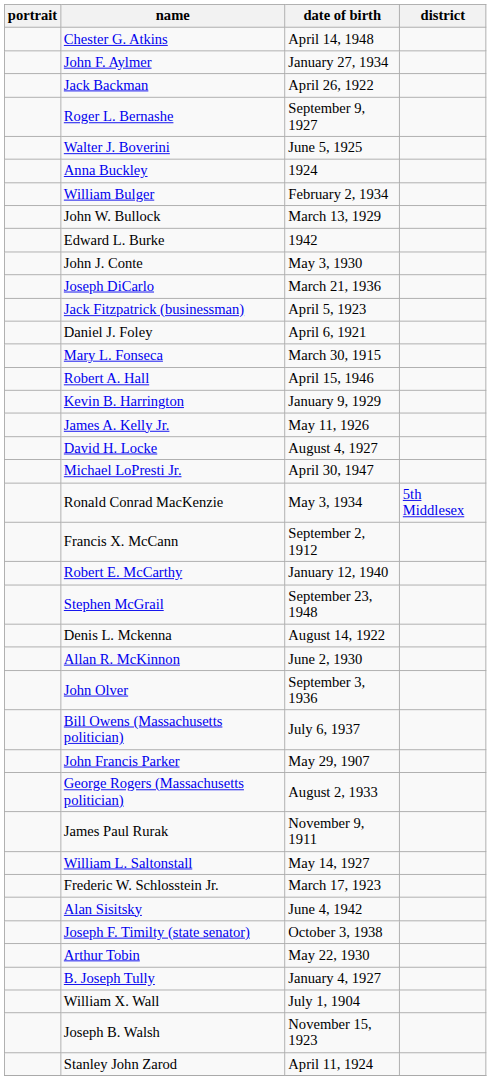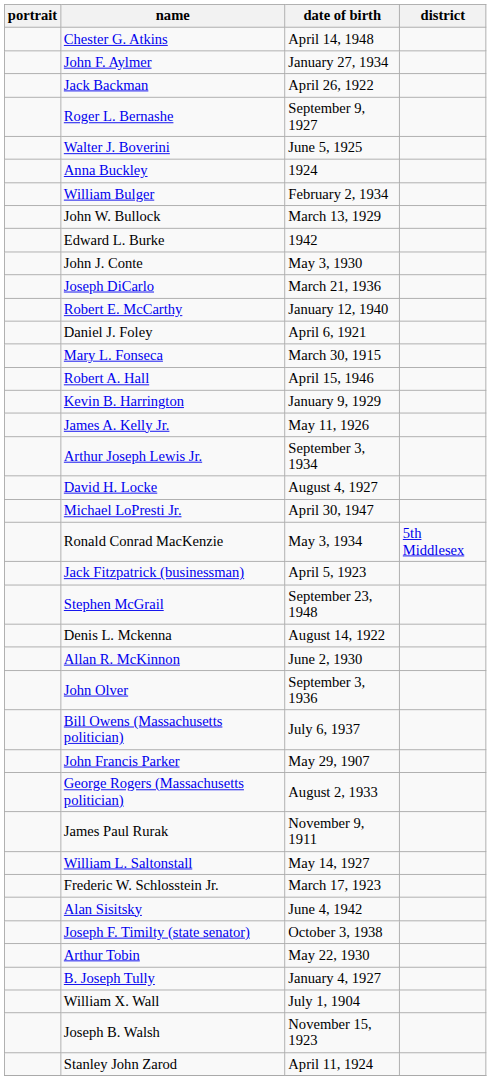 <table class='wikitable sortable' style="width:60%">
 <tr>
 <th>portrait</th>
 <th>name </th>
 <th data-sort-type=date>date of birth </th>
 <th>district </th>
 </tr>
 <tr>
 <td></td>
 <td><a href='#'>Chester G. Atkins</a></td>
 <td>April 14, 1948</td>
 <td></td>
 </tr>
 <tr>
 <td></td>
 <td><a href='#'>John F. Aylmer</a></td>
 <td>January 27, 1934</td>
 <td></td>
 </tr>
 <tr>
 <td></td>
 <td><a href='#'>Jack Backman</a></td>
 <td>April 26, 1922</td>
 <td></td>
 </tr>
 <tr>
 <td></td>
 <td><a href='#'>Roger L. Bernashe</a></td>
 <td>September 9, 1927</td>
 <td></td>
 </tr>
 <tr>
 <td></td>
 <td><a href='#'>Walter J. Boverini</a></td>
 <td>June 5, 1925</td>
 <td></td>
 </tr>
 <tr>
 <td></td>
 <td><a href='#'>Anna Buckley</a></td>
 <td>1924</td>
 <td></td>
 </tr>
 <tr>
 <td></td>
 <td><a href='#'>William Bulger</a></td>
 <td>February 2, 1934</td>
 <td></td>
 </tr>
 <tr>
 <td></td>
 <td>John W. Bullock</td>
 <td>March 13, 1929</td>
 <td></td>
 </tr>
 <tr>
 <td></td>
 <td>Edward L. Burke</td>
 <td>1942</td>
 <td></td>
 </tr>
 <tr>
 <td></td>
 <td>John J. Conte</td>
 <td>May 3, 1930</td>
 <td></td>
 </tr>
 <tr>
 <td></td>
 <td><a href='#'>Joseph DiCarlo</a></td>
 <td>March 21, 1936</td>
 <td></td>
 </tr>
 <tr>
 <td></td>
-<td><a href='#'>Jack Fitzpatrick (businessman)</a></td>
-<td>April 5, 1923</td>
+<td><a href='#'>Robert E. McCarthy</a></td>
+<td>January 12, 1940</td>
 <td></td>
 </tr>
 <tr>
 <td></td>
 <td>Daniel J. Foley</td>
 <td>April 6, 1921</td>
 <td></td>
 </tr>
 <tr>
 <td></td>
 <td><a href='#'>Mary L. Fonseca</a></td>
 <td>March 30, 1915</td>
 <td></td>
 </tr>
 <tr>
 <td></td>
 <td><a href='#'>Robert A. Hall</a></td>
 <td>April 15, 1946</td>
 <td></td>
 </tr>
 <tr>
 <td></td>
 <td><a href='#'>Kevin B. Harrington</a></td>
 <td>January 9, 1929</td>
 <td></td>
 </tr>
 <tr>
 <td></td>
 <td><a href='#'>James A. Kelly Jr.</a></td>
 <td>May 11, 1926</td>
 <td></td>
 </tr>
 <tr>
 <td></td>
+<td><a href='#'>Arthur Joseph Lewis Jr.</a></td>
+<td>September 3, 1934</td>
+<td></td>
+</tr>
+<tr>
+<td></td>
 <td><a href='#'>David H. Locke</a></td>
 <td>August 4, 1927</td>
 <td></td>
 </tr>
 <tr>
 <td></td>
 <td><a href='#'>Michael LoPresti Jr.</a></td>
 <td>April 30, 1947</td>
 <td></td>
 </tr>
 <tr>
 <td></td>
 <td>Ronald Conrad MacKenzie</td>
 <td>May 3, 1934</td>
 <td><a href='#'>5th Middlesex</a></td>
 </tr>
 <tr>
 <td></td>
-<td>Francis X. McCann</td>
-<td>September 2, 1912</td>
-<td></td>
-</tr>
-<tr>
-<td></td>
-<td><a href='#'>Robert E. McCarthy</a></td>
-<td>January 12, 1940</td>
+<td><a href='#'>Jack Fitzpatrick (businessman)</a></td>
+<td>April 5, 1923</td>
 <td></td>
 </tr>
 <tr>
 <td></td>
 <td><a href='#'>Stephen McGrail</a></td>
 <td>September 23, 1948</td>
 <td></td>
 </tr>
 <tr>
 <td></td>
 <td>Denis L. Mckenna</td>
 <td>August 14, 1922</td>
 <td></td>
 </tr>
 <tr>
 <td></td>
 <td><a href='#'>Allan R. McKinnon</a></td>
 <td>June 2, 1930</td>
 <td></td>
 </tr>
 <tr>
 <td></td>
 <td><a href='#'>John Olver</a></td>
 <td>September 3, 1936</td>
 <td></td>
 </tr>
 <tr>
 <td></td>
 <td><a href='#'>Bill Owens (Massachusetts politician)</a></td>
 <td>July 6, 1937</td>
 <td></td>
 </tr>
 <tr>
 <td></td>
 <td><a href='#'>John Francis Parker</a></td>
 <td>May 29, 1907</td>
 <td></td>
 </tr>
 <tr>
 <td></td>
 <td><a href='#'>George Rogers (Massachusetts politician)</a></td>
 <td>August 2, 1933</td>
 <td></td>
 </tr>
 <tr>
 <td></td>
 <td>James Paul Rurak</td>
 <td>November 9, 1911</td>
 <td></td>
 </tr>
 <tr>
 <td></td>
 <td><a href='#'>William L. Saltonstall</a></td>
 <td>May 14, 1927</td>
 <td></td>
 </tr>
 <tr>
 <td></td>
 <td>Frederic W. Schlosstein Jr.</td>
 <td>March 17, 1923</td>
 <td></td>
 </tr>
 <tr>
 <td></td>
 <td><a href='#'>Alan Sisitsky</a></td>
 <td>June 4, 1942</td>
 <td></td>
 </tr>
 <tr>
 <td></td>
 <td><a href='#'>Joseph F. Timilty (state senator)</a></td>
 <td>October 3, 1938</td>
 <td></td>
 </tr>
 <tr>
 <td></td>
 <td><a href='#'>Arthur Tobin</a></td>
 <td>May 22, 1930</td>
 <td></td>
 </tr>
 <tr>
 <td></td>
 <td><a href='#'>B. Joseph Tully</a></td>
 <td>January 4, 1927</td>
 <td></td>
 </tr>
 <tr>
 <td></td>
 <td>William X. Wall</td>
 <td>July 1, 1904</td>
 <td></td>
 </tr>
 <tr>
 <td></td>
 <td>Joseph B. Walsh</td>
 <td>November 15, 1923</td>
 <td></td>
 </tr>
 <tr>
 <td></td>
 <td>Stanley John Zarod</td>
 <td>April 11, 1924</td>
 <td></td>
 </tr>
 <tr>
 </tr>
 </table>
